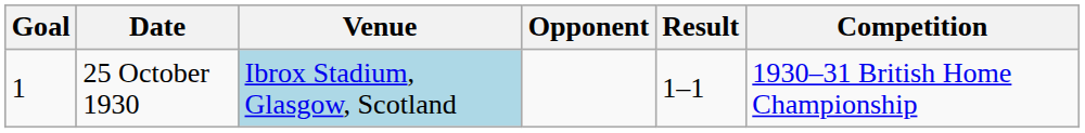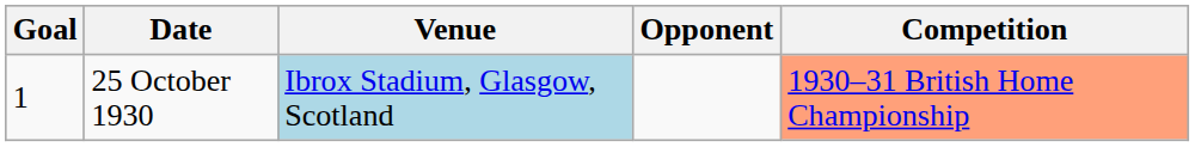 <table class="wikitable">
 <tr>
 <th>Goal</th>
 <th>Date</th>
 <th>Venue</th>
 <th>Opponent</th>
-<th>Result</th>
 <th>Competition</th>
 </tr>
 <tr>
 <td>1</td>
 <td>25 October 1930</td>
 <td style="background: lightblue;"><a href='#'>Ibrox Stadium</a>, <a href='#'>Glasgow</a>, Scotland</td>
 <td></td>
-<td>1–1</td>
-<td><a href='#'>1930–31 British Home Championship</a></td>
+<td style="background: lightsalmon;"><a href='#'>1930–31 British Home Championship</a></td>
 </tr>
 </table>
